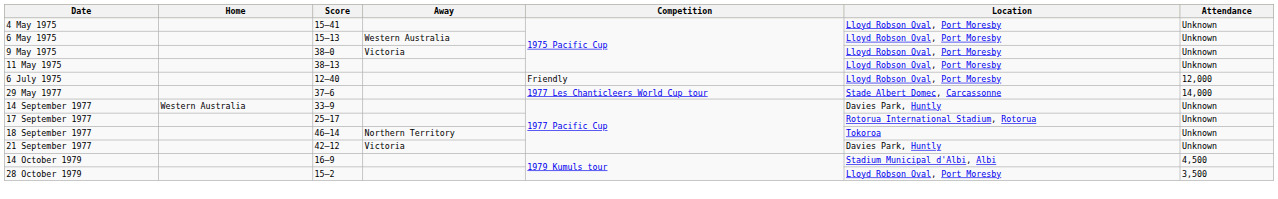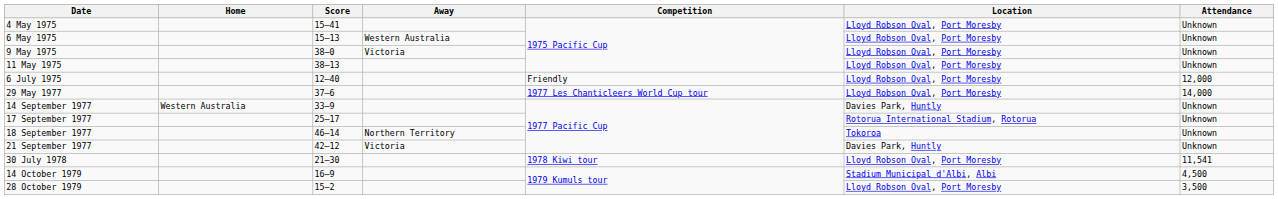 <table class="wikitable" width=100%>
 <tr bgcolor=#bdb76b>
 <th>Date</th>
 <th>Home</th>
 <th>Score</th>
 <th>Away</th>
 <th>Competition</th>
 <th>Location</th>
 <th>Attendance</th>
 </tr>
 <tr>
 <td>4 May 1975</td>
 <td></td>
 <td>15–41</td>
 <td></td>
 <td rowspan="4"><a href='#'>1975 Pacific Cup</a></td>
 <td> <a href='#'>Lloyd Robson Oval</a>, <a href='#'>Port Moresby</a></td>
 <td>Unknown</td>
 </tr>
 <tr>
 <td>6 May 1975</td>
 <td></td>
 <td>15–13</td>
 <td> Western Australia</td>
 <td> <a href='#'>Lloyd Robson Oval</a>, <a href='#'>Port Moresby</a></td>
 <td>Unknown</td>
 </tr>
 <tr>
 <td>9 May 1975</td>
 <td></td>
 <td>38–0</td>
 <td> Victoria</td>
 <td> <a href='#'>Lloyd Robson Oval</a>, <a href='#'>Port Moresby</a></td>
 <td>Unknown</td>
 </tr>
 <tr>
 <td>11 May 1975</td>
 <td></td>
 <td>38–13</td>
 <td></td>
 <td> <a href='#'>Lloyd Robson Oval</a>, <a href='#'>Port Moresby</a></td>
 <td>Unknown</td>
 </tr>
 <tr>
 <td>6 July 1975</td>
 <td></td>
 <td>12–40</td>
 <td></td>
 <td>Friendly</td>
 <td> <a href='#'>Lloyd Robson Oval</a>, <a href='#'>Port Moresby</a></td>
 <td>12,000</td>
 </tr>
 <tr>
 <td>29 May 1977</td>
 <td></td>
 <td>37–6</td>
 <td></td>
 <td><a href='#'>1977 Les Chanticleers World Cup tour</a></td>
-<td> <a href='#'>Stade Albert Domec</a>, <a href='#'>Carcassonne</a></td>
+<td> <a href='#'>Lloyd Robson Oval</a>, <a href='#'>Port Moresby</a></td>
 <td>14,000</td>
 </tr>
 <tr>
 <td>14 September 1977</td>
 <td> Western Australia</td>
 <td>33–9</td>
 <td></td>
 <td rowspan="4"><a href='#'>1977 Pacific Cup</a></td>
 <td> Davies Park, <a href='#'>Huntly</a></td>
 <td>Unknown</td>
 </tr>
 <tr>
 <td>17 September 1977</td>
 <td></td>
 <td>25–17</td>
 <td></td>
 <td> <a href='#'>Rotorua International Stadium</a>, <a href='#'>Rotorua</a></td>
 <td>Unknown</td>
 </tr>
 <tr>
 <td>18 September 1977</td>
 <td></td>
 <td>46–14</td>
 <td> Northern Territory</td>
 <td> <a href='#'>Tokoroa</a></td>
 <td>Unknown</td>
 </tr>
 <tr>
 <td>21 September 1977</td>
 <td></td>
 <td>42–12</td>
 <td> Victoria</td>
 <td> Davies Park, <a href='#'>Huntly</a></td>
 <td>Unknown</td>
 </tr>
 <tr>
+<td>30 July 1978</td>
+<td></td>
+<td>21–30</td>
+<td></td>
+<td><a href='#'>1978 Kiwi tour</a></td>
+<td> <a href='#'>Lloyd Robson Oval</a>, <a href='#'>Port Moresby</a></td>
+<td>11,541</td>
+</tr>
+<tr>
 <td>14 October 1979</td>
 <td></td>
 <td>16–9</td>
 <td></td>
 <td rowspan="2"><a href='#'>1979 Kumuls tour</a></td>
 <td> <a href='#'>Stadium Municipal d'Albi</a>, <a href='#'>Albi</a></td>
 <td>4,500</td>
 </tr>
 <tr>
 <td>28 October 1979</td>
 <td></td>
 <td>15–2</td>
 <td></td>
 <td> <a href='#'>Lloyd Robson Oval</a>, <a href='#'>Port Moresby</a></td>
 <td>3,500</td>
 </tr>
 </table>
